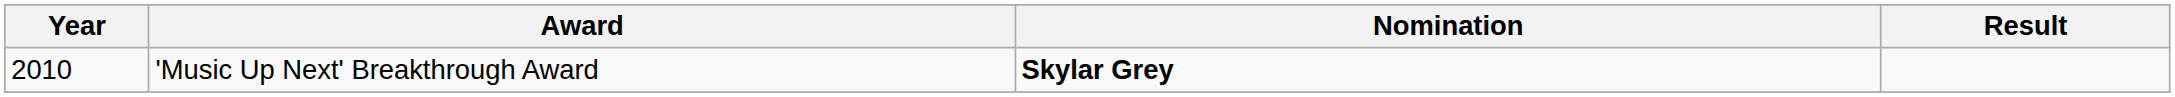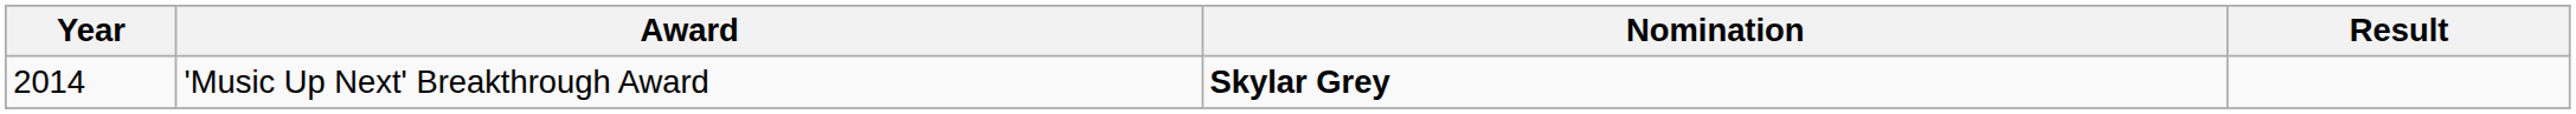 <table class="wikitable" style="width:80%;">
 <tr>
 <th width=5%>Year</th>
 <th style="width:30%;">Award</th>
 <th style="width:30%;">Nomination</th>
 <th style="width:10%;">Result</th>
 </tr>
 <tr>
-<td>2010</td>
+<td>2014</td>
 <td>'Music Up Next' Breakthrough Award</td>
 <td><strong>Skylar Grey</strong></td>
 <td></td>
 </tr>
 </table>
